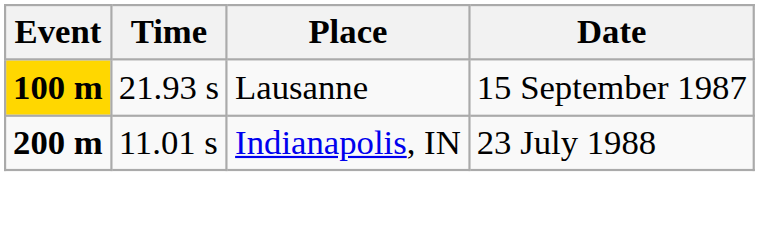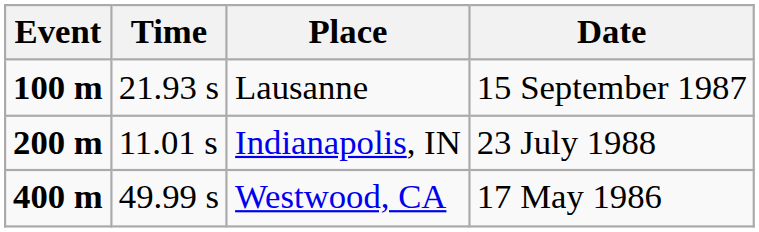 <table class=wikitable>
 <tr>
 <th>Event</th>
 <th>Time</th>
 <th>Place</th>
 <th>Date</th>
 </tr>
 <tr>
-<td style="background: gold;"><strong>100 m</strong></td>
+<td><strong>100 m</strong></td>
 <td>21.93 s</td>
 <td>Lausanne</td>
 <td>15 September 1987</td>
 </tr>
 <tr>
 <td><strong>200 m</strong></td>
 <td>11.01 s</td>
 <td><a href='#'>Indianapolis</a>, IN</td>
 <td>23 July 1988</td>
 </tr>
+<tr>
+<td><strong>400 m</strong></td>
+<td>49.99 s</td>
+<td><a href='#'>Westwood, CA</a></td>
+<td>17 May 1986</td>
+</tr>
 </table>
